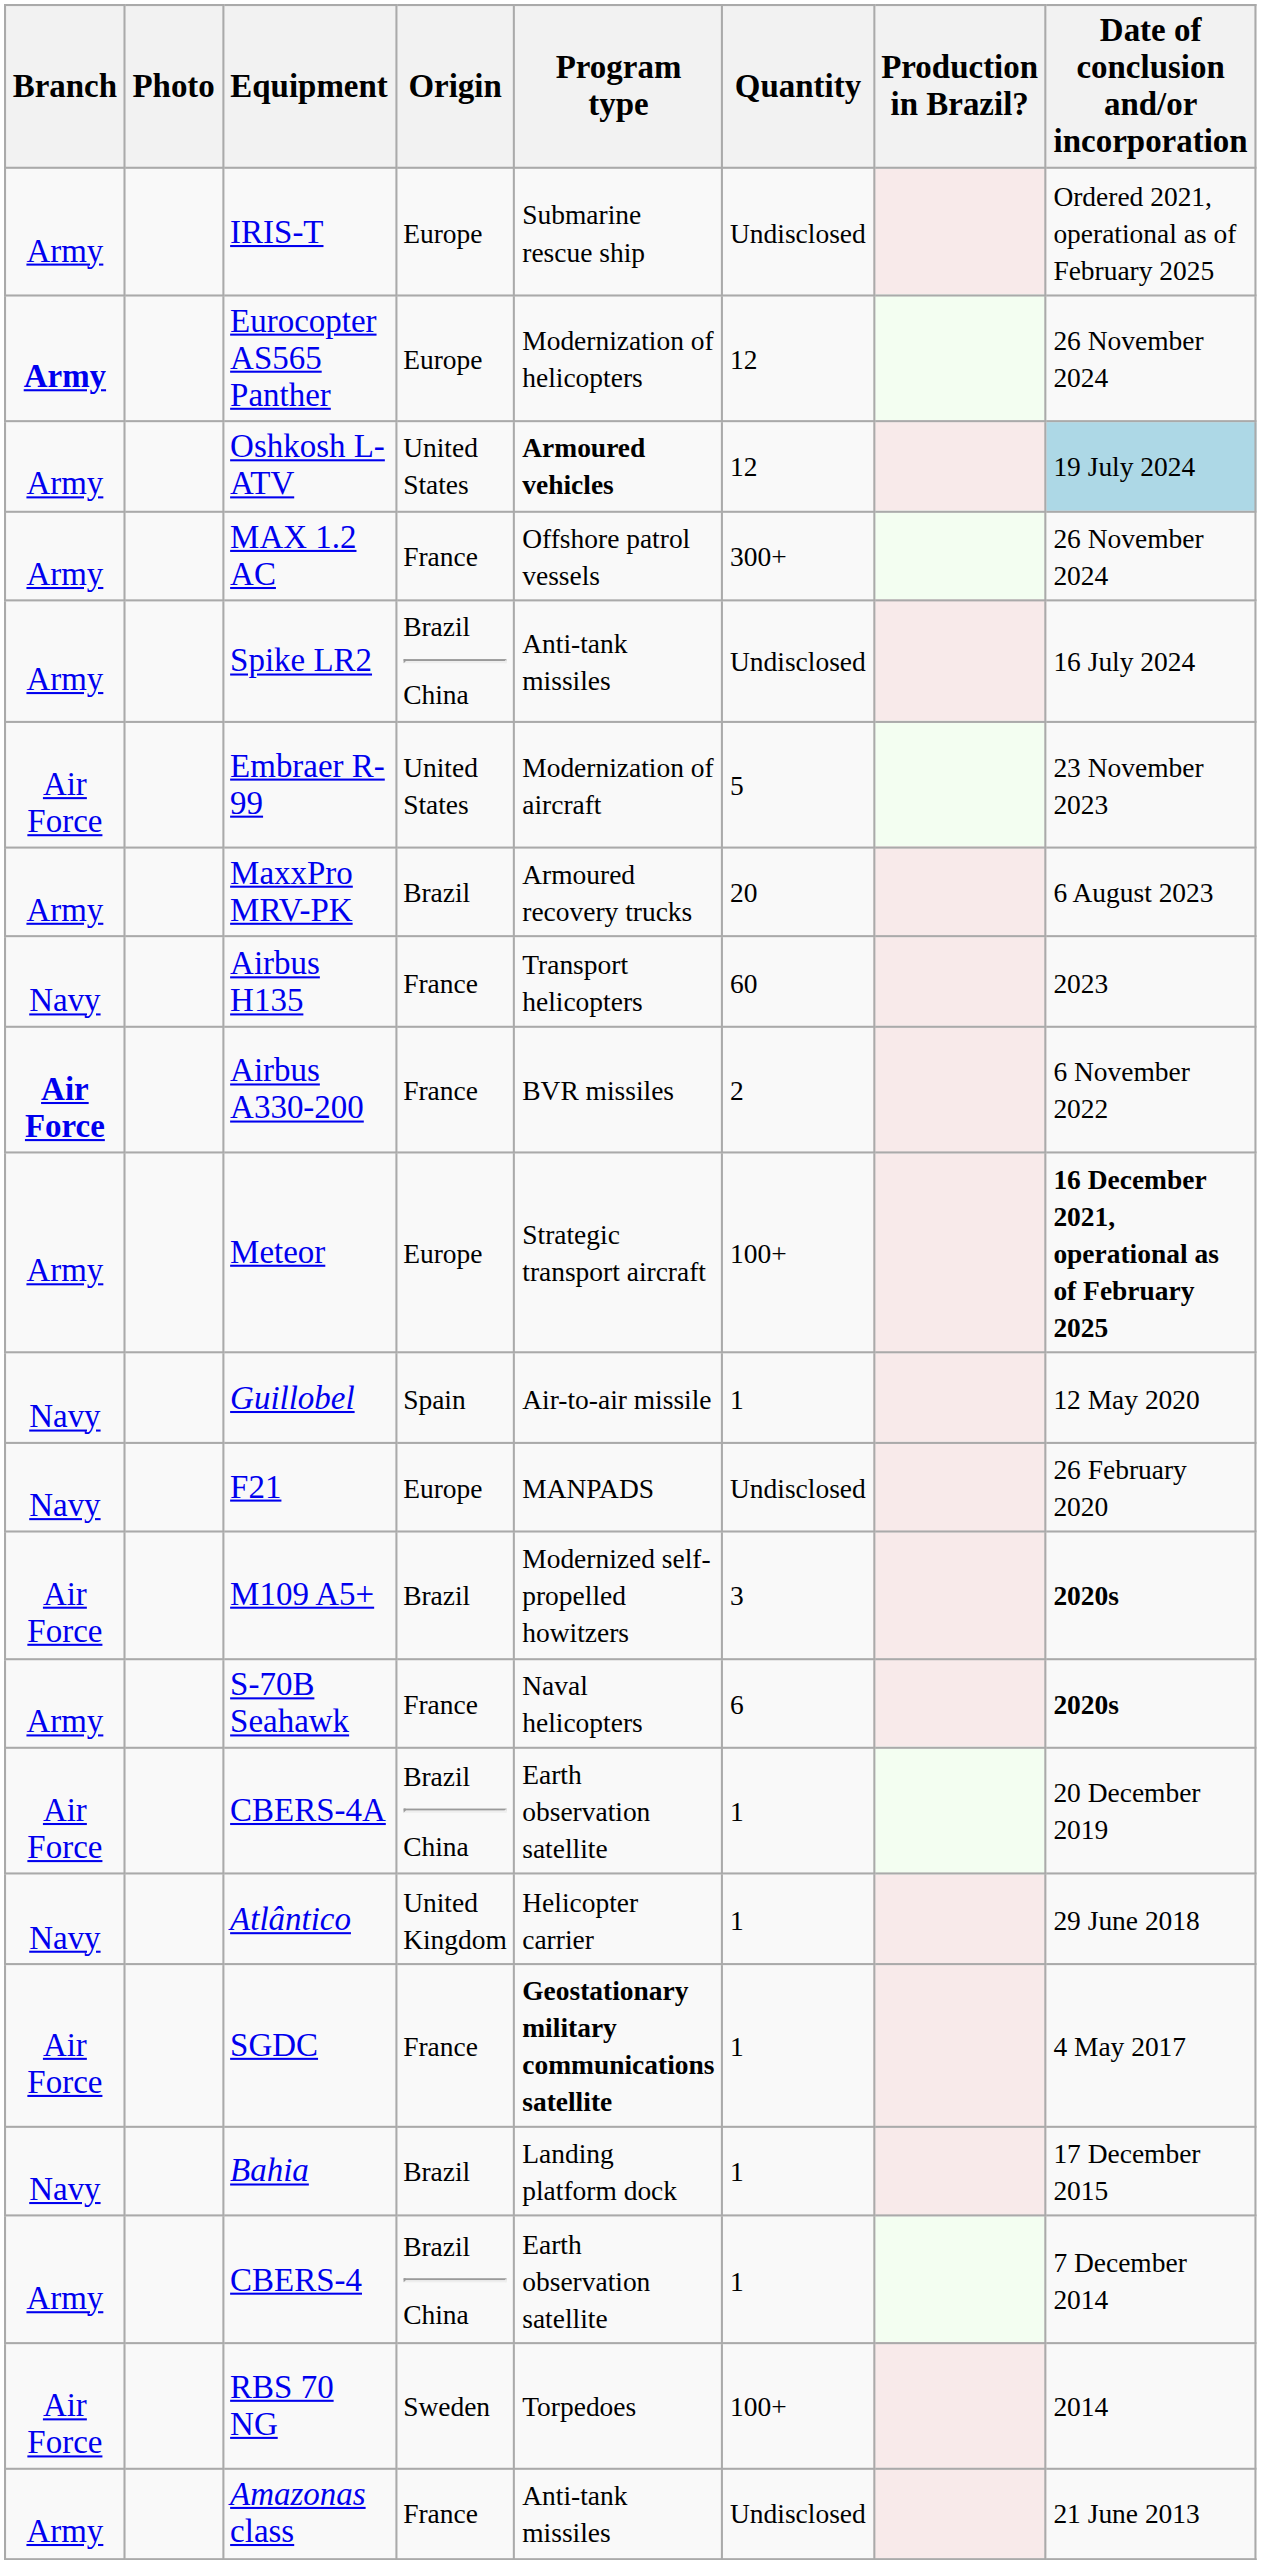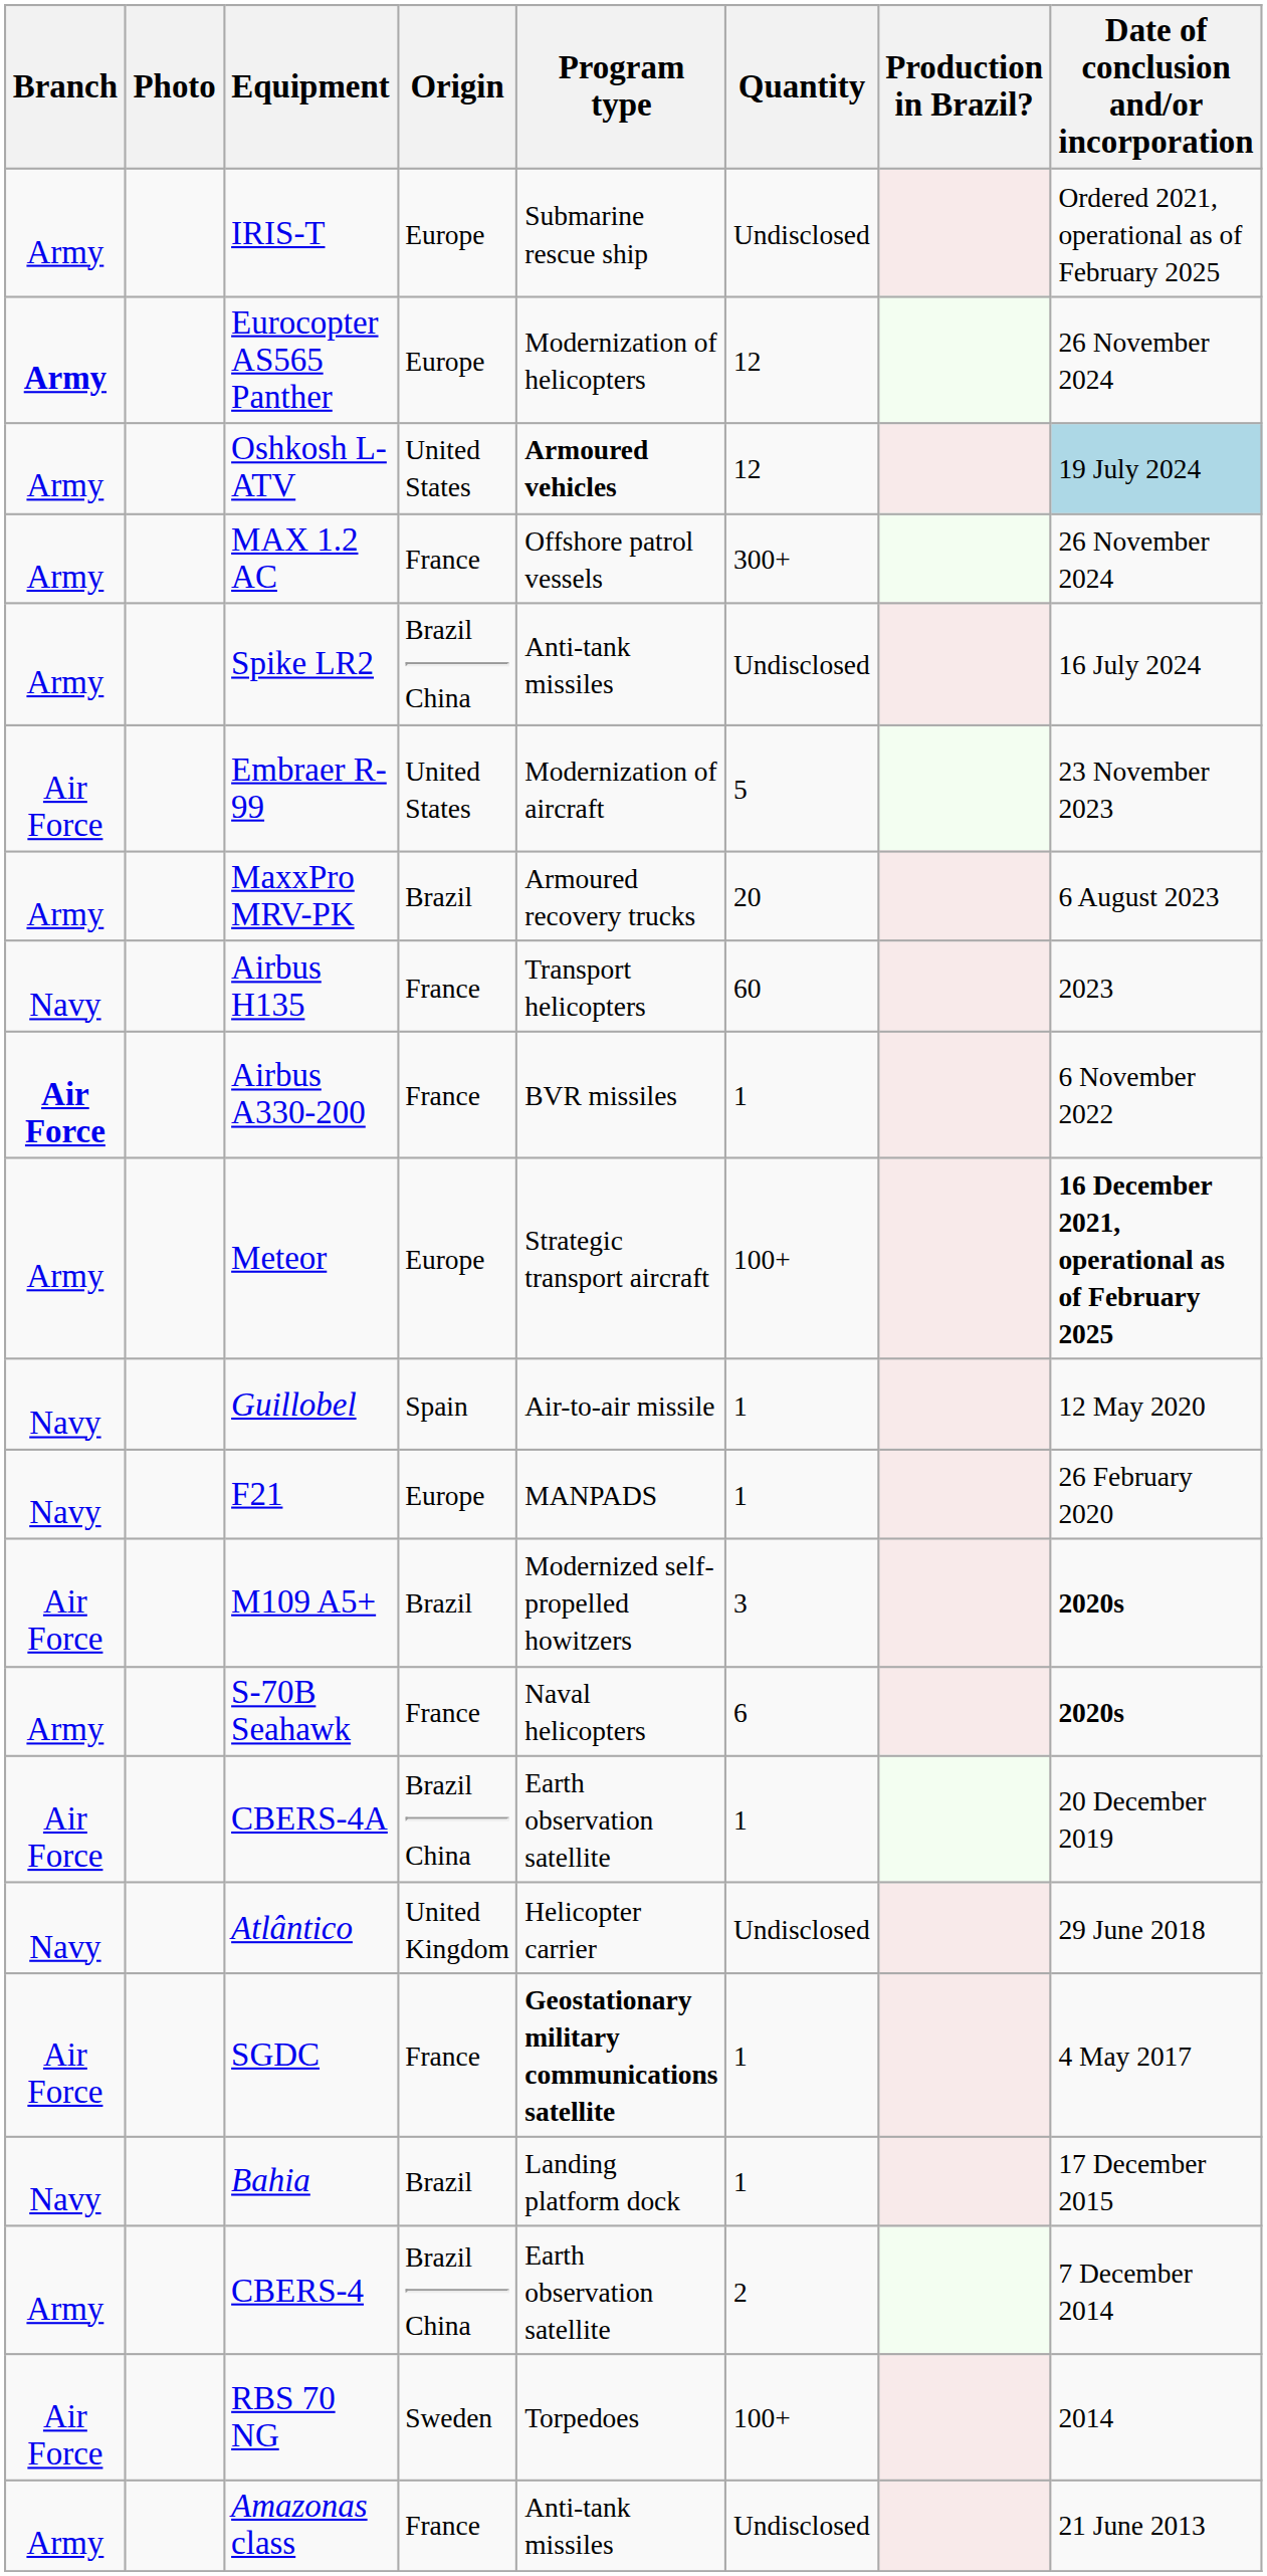 <table class="wikitable mw-collapsible mw-collapsed" style="text-align:center;">
 <tr>
 <th style="text-align:center; width:5%;">Branch</th>
 <th style="text-align:center; width:5%;">Photo</th>
 <th style="text-align:center; width:10%;">Equipment</th>
 <th style="text-align:center; width:5%;">Origin</th>
 <th style="text-align:center; width:12%;">Program type</th>
 <th style="text-align:center; width:5%;">Quantity</th>
 <th style="text-align:center; width:5%;">Production in Brazil?</th>
 <th style="text-align:center; width:10%;">Date of conclusion and/or incorporation</th>
 </tr>
 <tr>
 <td><br><a href='#'>Army</a></td>
 <td></td>
 <td style="text-align:left"><a href='#'>IRIS-T</a></td>
 <td style="text-align:left"><small>Europe</small></td>
 <td style="text-align:left"><small>Submarine rescue ship</small></td>
 <td style="text-align:left"><small>Undisclosed</small></td>
 <td style="background:#f8eaea"></td>
 <td style="text-align:left"><small>Ordered 2021, operational as of February 2025</small></td>
 </tr>
 <tr>
 <td><strong><br><a href='#'>Army</a></strong></td>
 <td></td>
 <td style="text-align:left"><a href='#'>Eurocopter AS565 Panther</a></td>
 <td style="text-align:left"><small>Europe</small></td>
 <td style="text-align:left"><small>Modernization of helicopters</small></td>
 <td style="text-align:left"><small>12</small></td>
 <td style="background:#f3fef1"></td>
 <td style="text-align:left"><small>26 November 2024</small></td>
 </tr>
 <tr>
 <td><br><a href='#'>Army</a></td>
 <td></td>
 <td style="text-align:left"><a href='#'>Oshkosh L-ATV</a></td>
 <td style="text-align:left"><small>United States</small></td>
 <td style="text-align:left"><strong><small>Armoured vehicles</small></strong></td>
 <td style="text-align:left"><small>12</small></td>
 <td style="background:#f8eaea"></td>
 <td style="background: lightblue; text-align:left"><small>19 July 2024</small></td>
 </tr>
 <tr>
 <td><br><a href='#'>Army</a></td>
 <td></td>
 <td style="text-align:left"><a href='#'>MAX 1.2 AC</a></td>
 <td style="text-align:left"><small>France</small></td>
 <td style="text-align:left"><small>Offshore patrol vessels</small></td>
 <td style="text-align:left"><small>300+</small></td>
 <td style="background:#f3fef1"></td>
 <td style="text-align:left"><small>26 November 2024</small></td>
 </tr>
 <tr>
 <td><br><a href='#'>Army</a></td>
 <td></td>
 <td style="text-align:left"><a href='#'>Spike LR2</a></td>
 <td style="text-align:left"><small>Brazil<hr>China</small></td>
 <td style="text-align:left"><small>Anti-tank missiles</small></td>
 <td style="text-align:left"><small>Undisclosed</small></td>
 <td style="background:#f8eaea"></td>
 <td style="text-align:left"><small>16 July 2024</small></td>
 </tr>
 <tr>
 <td><br><a href='#'>Air Force</a></td>
 <td></td>
 <td style="text-align:left"><a href='#'>Embraer R-99</a></td>
 <td style="text-align:left"><small>United States</small></td>
 <td style="text-align:left"><small>Modernization of aircraft</small></td>
 <td style="text-align:left"><small>5</small></td>
 <td style="background:#f3fef1"></td>
 <td style="text-align:left"><small>23 November 2023</small></td>
 </tr>
 <tr>
 <td><br><a href='#'>Army</a></td>
 <td></td>
 <td style="text-align:left"><a href='#'>MaxxPro MRV-PK</a></td>
 <td style="text-align:left"><small>Brazil</small></td>
 <td style="text-align:left"><small>Armoured recovery trucks</small></td>
 <td style="text-align:left"><small>20</small></td>
 <td style="background:#f8eaea"></td>
 <td style="text-align:left"><small>6 August 2023</small></td>
 </tr>
 <tr>
 <td><br><a href='#'>Navy</a></td>
 <td></td>
 <td style="text-align:left"><a href='#'>Airbus H135</a></td>
 <td style="text-align:left"><small>France</small></td>
 <td style="text-align:left"><small>Transport helicopters</small></td>
 <td style="text-align:left"><small>60</small></td>
 <td style="background:#f8eaea"></td>
 <td style="text-align:left"><small>2023</small></td>
 </tr>
 <tr>
 <td><strong><br><a href='#'>Air Force</a></strong></td>
 <td></td>
 <td style="text-align:left"><a href='#'>Airbus A330-200</a></td>
 <td style="text-align:left"><small>France</small></td>
 <td style="text-align:left"><small>BVR missiles</small></td>
-<td style="text-align:left"><small>2</small></td>
+<td style="text-align:left"><small>1</small></td>
 <td style="background:#f8eaea"></td>
 <td style="text-align:left"><small>6 November 2022</small></td>
 </tr>
 <tr>
 <td><br><a href='#'>Army</a></td>
 <td></td>
 <td style="text-align:left"><a href='#'>Meteor</a></td>
 <td style="text-align:left"><small>Europe</small></td>
 <td style="text-align:left"><small>Strategic transport aircraft</small></td>
 <td style="text-align:left"><small>100+</small></td>
 <td style="background:#f8eaea"></td>
 <td style="text-align:left"><strong><small>16 December 2021, operational as of February 2025</small></strong></td>
 </tr>
 <tr>
 <td><br><a href='#'>Navy</a></td>
 <td></td>
 <td style="text-align:left"><a href='#'><em>Guillobel</em></a></td>
 <td style="text-align:left"><small>Spain</small></td>
 <td style="text-align:left"><small>Air-to-air missile</small></td>
 <td style="text-align:left"><small>1</small></td>
 <td style="background:#f8eaea"></td>
 <td style="text-align:left"><small>12 May 2020</small></td>
 </tr>
 <tr>
 <td><br><a href='#'>Navy</a></td>
 <td></td>
 <td style="text-align:left"><a href='#'>F21</a></td>
 <td style="text-align:left"><small>Europe</small></td>
 <td style="text-align:left"><small>MANPADS</small></td>
-<td style="text-align:left"><small>Undisclosed</small></td>
+<td style="text-align:left"><small>1</small></td>
 <td style="background:#f8eaea"></td>
 <td style="text-align:left"><small>26 February 2020</small></td>
 </tr>
 <tr>
 <td><br><a href='#'>Air Force</a></td>
 <td></td>
 <td style="text-align:left"><a href='#'>M109 A5+</a></td>
 <td style="text-align:left"><small>Brazil</small></td>
 <td style="text-align:left"><small>Modernized self-propelled howitzers</small></td>
 <td style="text-align:left"><small>3</small></td>
 <td style="background:#f8eaea"></td>
 <td style="text-align:left"><strong><small>2020s</small></strong></td>
 </tr>
 <tr>
 <td><br><a href='#'>Army</a></td>
 <td></td>
 <td style="text-align:left"><a href='#'>S-70B Seahawk</a></td>
 <td style="text-align:left"><small>France</small></td>
 <td style="text-align:left"><small>Naval helicopters</small></td>
 <td style="text-align:left"><small>6</small></td>
 <td style="background:#f8eaea"></td>
 <td style="text-align:left"><strong><small>2020s</small></strong></td>
 </tr>
 <tr>
 <td><br><a href='#'>Air Force</a></td>
 <td></td>
 <td style="text-align:left"><a href='#'>CBERS-4A</a></td>
 <td style="text-align:left"><small>Brazil<hr>China</small></td>
 <td style="text-align:left"><small>Earth observation satellite</small></td>
 <td style="text-align:left"><small>1</small></td>
 <td style="background:#f3fef1"></td>
 <td style="text-align:left"><small>20 December 2019</small></td>
 </tr>
 <tr>
 <td><br><a href='#'>Navy</a></td>
 <td></td>
 <td style="text-align:left"><a href='#'><em>Atlântico</em></a></td>
 <td style="text-align:left"><small>United Kingdom</small></td>
 <td style="text-align:left"><small>Helicopter carrier</small></td>
-<td style="text-align:left"><small>1</small></td>
+<td style="text-align:left"><small>Undisclosed</small></td>
 <td style="background:#f8eaea"></td>
 <td style="text-align:left"><small>29 June 2018</small></td>
 </tr>
 <tr>
 <td><br><a href='#'>Air Force</a></td>
 <td></td>
 <td style="text-align:left"><a href='#'>SGDC</a></td>
 <td style="text-align:left"><small>France</small></td>
 <td style="text-align:left"><strong><small>Geostationary military communications satellite</small></strong></td>
 <td style="text-align:left"><small>1</small></td>
 <td style="background:#f8eaea"></td>
 <td style="text-align:left"><small>4 May 2017</small></td>
 </tr>
 <tr>
 <td><br><a href='#'>Navy</a></td>
 <td></td>
 <td style="text-align:left"><a href='#'><em>Bahia</em></a></td>
 <td style="text-align:left"><small>Brazil</small></td>
 <td style="text-align:left"><small>Landing platform dock</small></td>
 <td style="text-align:left"><small>1</small></td>
 <td style="background:#f8eaea"></td>
 <td style="text-align:left"><small>17 December 2015</small></td>
 </tr>
 <tr>
 <td><br><a href='#'>Army</a></td>
 <td></td>
 <td style="text-align:left"><a href='#'>CBERS-4</a></td>
 <td style="text-align:left"><small>Brazil<hr>China</small></td>
 <td style="text-align:left"><small>Earth observation satellite</small></td>
-<td style="text-align:left"><small>1</small></td>
+<td style="text-align:left"><small>2</small></td>
 <td style="background:#f3fef1"></td>
 <td style="text-align:left"><small>7 December 2014</small></td>
 </tr>
 <tr>
 <td><br><a href='#'>Air Force</a></td>
 <td></td>
 <td style="text-align:left"><a href='#'>RBS 70 NG</a></td>
 <td style="text-align:left"><small>Sweden</small></td>
 <td style="text-align:left"><small>Torpedoes</small></td>
 <td style="text-align:left"><small>100+</small></td>
 <td style="background:#f8eaea"></td>
 <td style="text-align:left"><small>2014</small></td>
 </tr>
 <tr>
 <td><br><a href='#'>Army</a></td>
 <td></td>
 <td style="text-align:left"><a href='#'><em>Amazonas</em> class</a></td>
 <td style="text-align:left"><small>France</small></td>
 <td style="text-align:left"><small>Anti-tank missiles</small></td>
 <td style="text-align:left"><small>Undisclosed</small></td>
 <td style="background:#f8eaea"></td>
 <td style="text-align:left"><small>21 June 2013</small></td>
 </tr>
 <tr>
 </tr>
 </table>
